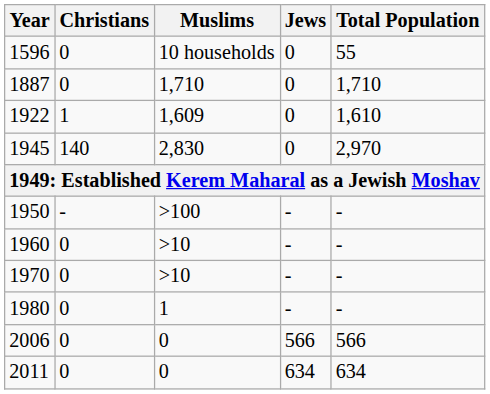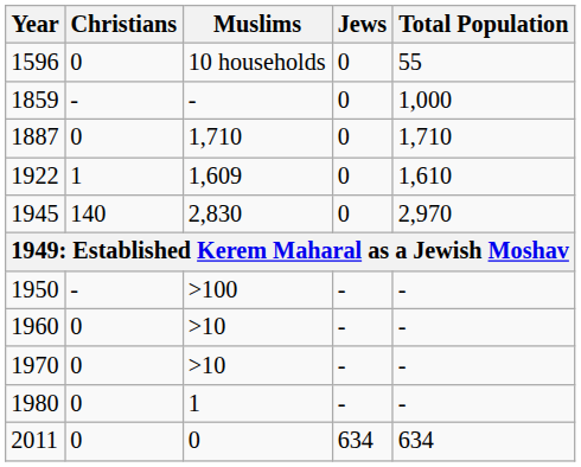 <table class="wikitable">
 <tr>
 <th>Year</th>
 <th>Christians</th>
 <th>Muslims</th>
 <th>Jews</th>
 <th>Total Population</th>
 </tr>
 <tr>
 <td>1596</td>
 <td>0</td>
 <td>10 households</td>
 <td>0</td>
 <td>55</td>
+</tr>
+<tr>
+<td>1859</td>
+<td>-</td>
+<td>-</td>
+<td>0</td>
+<td>1,000</td>
 </tr>
 <tr>
 <td>1887</td>
 <td>0</td>
 <td>1,710</td>
 <td>0</td>
 <td>1,710</td>
 </tr>
 <tr>
 <td>1922</td>
 <td>1</td>
 <td>1,609</td>
 <td>0</td>
 <td>1,610</td>
 </tr>
 <tr>
 <td>1945</td>
 <td>140</td>
 <td>2,830</td>
 <td>0</td>
 <td>2,970</td>
 </tr>
 <tr>
 <th colspan="5">1949: Established <a href='#'>Kerem Maharal</a> as a Jewish <a href='#'>Moshav</a></th>
 </tr>
 <tr>
 <td>1950</td>
 <td>-</td>
 <td>>100</td>
 <td>-</td>
 <td>-</td>
 </tr>
 <tr>
 <td>1960</td>
 <td>0</td>
 <td>>10</td>
 <td>-</td>
 <td>-</td>
 </tr>
 <tr>
 <td>1970</td>
 <td>0</td>
 <td>>10</td>
 <td>-</td>
 <td>-</td>
 </tr>
 <tr>
 <td>1980</td>
 <td>0</td>
 <td>1</td>
 <td>-</td>
 <td>-</td>
 </tr>
 <tr>
-<td>2006</td>
-<td>0</td>
-<td>0</td>
-<td>566</td>
-<td>566</td>
-</tr>
-<tr>
 <td>2011</td>
 <td>0</td>
 <td>0</td>
 <td>634</td>
 <td>634</td>
 </tr>
 </table>
